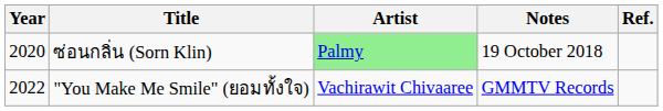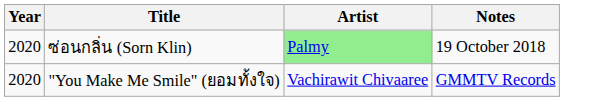 <table class="wikitable">
 <tr>
 <th>Year</th>
 <th>Title</th>
 <th>Artist</th>
 <th>Notes</th>
-<th>Ref.</th>
 </tr>
 <tr>
 <td>2020</td>
 <td>ซ่อนกลิ่น (Sorn Klin)</td>
 <td style="background: lightgreen;"><a href='#'>Palmy</a></td>
 <td>19 October 2018</td>
-<td></td>
 </tr>
 <tr>
-<td>2022</td>
+<td>2020</td>
 <td>"You Make Me Smile" (ยอมทั้งใจ)</td>
 <td><a href='#'>Vachirawit Chivaaree</a></td>
 <td><a href='#'>GMMTV Records</a></td>
-<td></td>
 </tr>
 </table>
